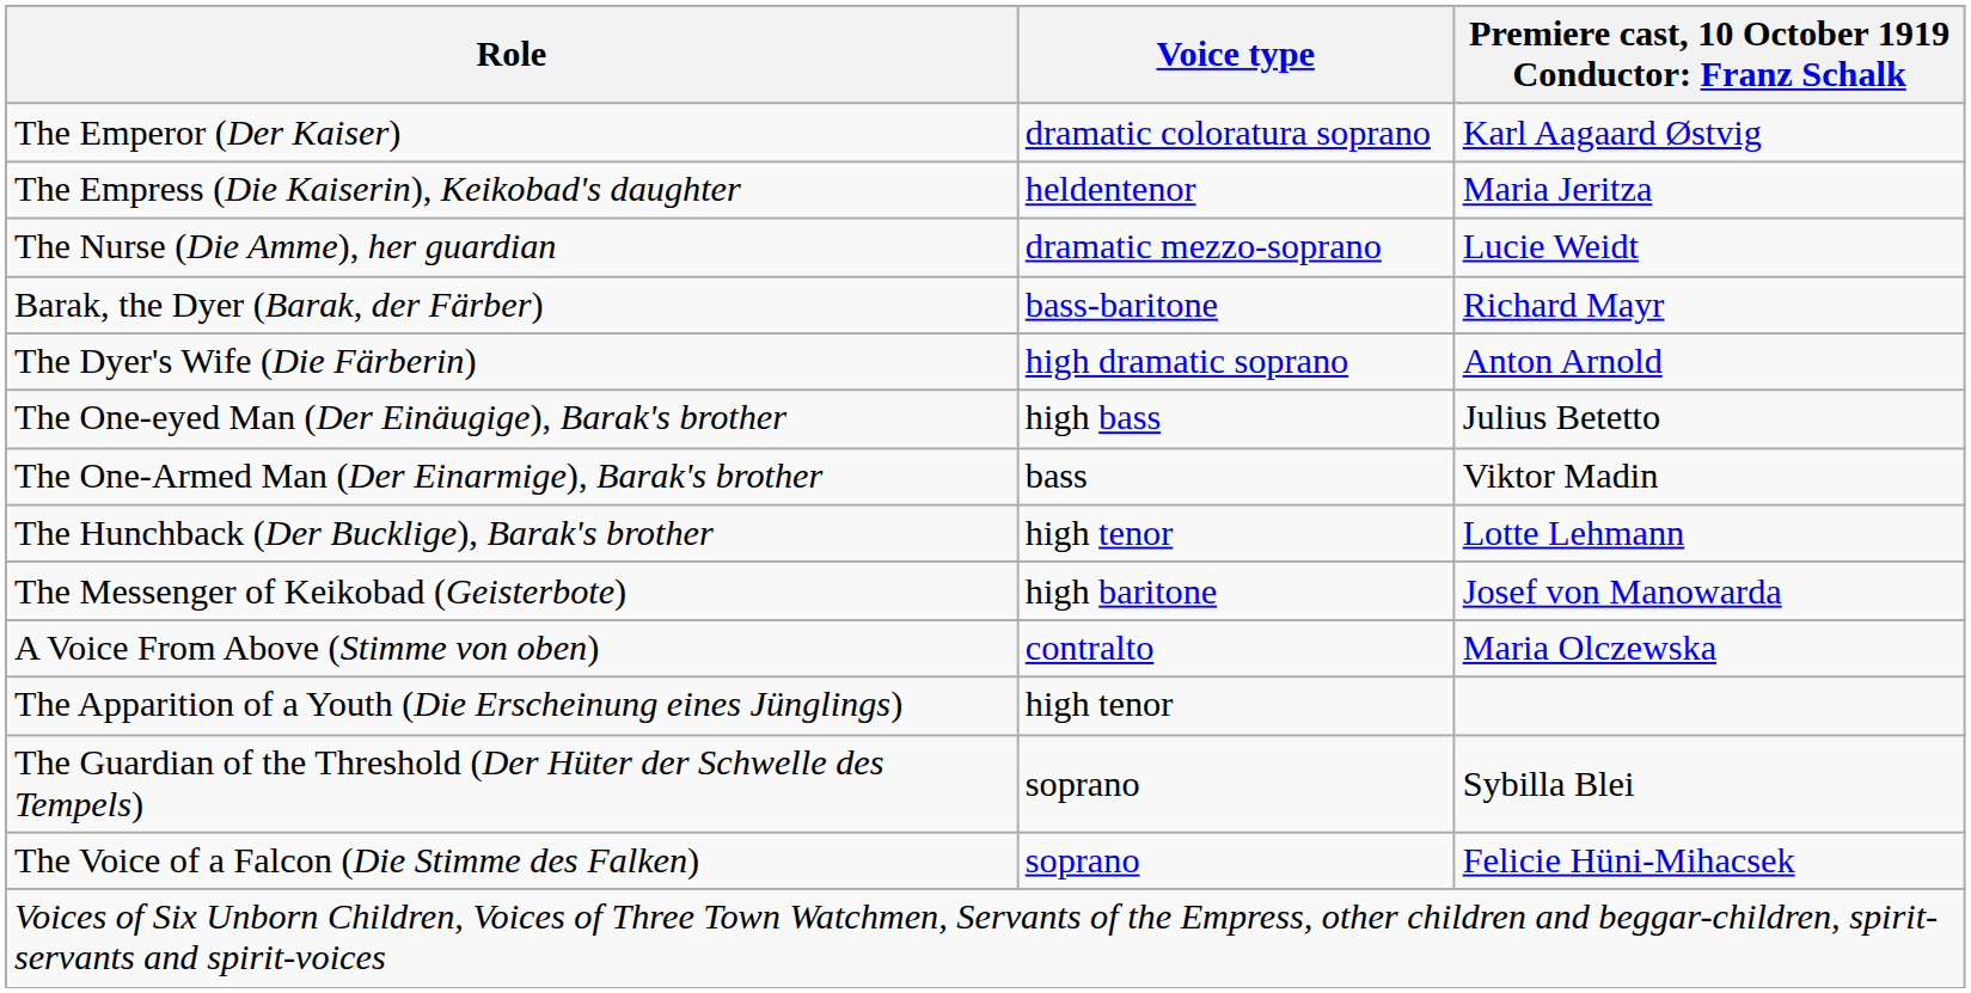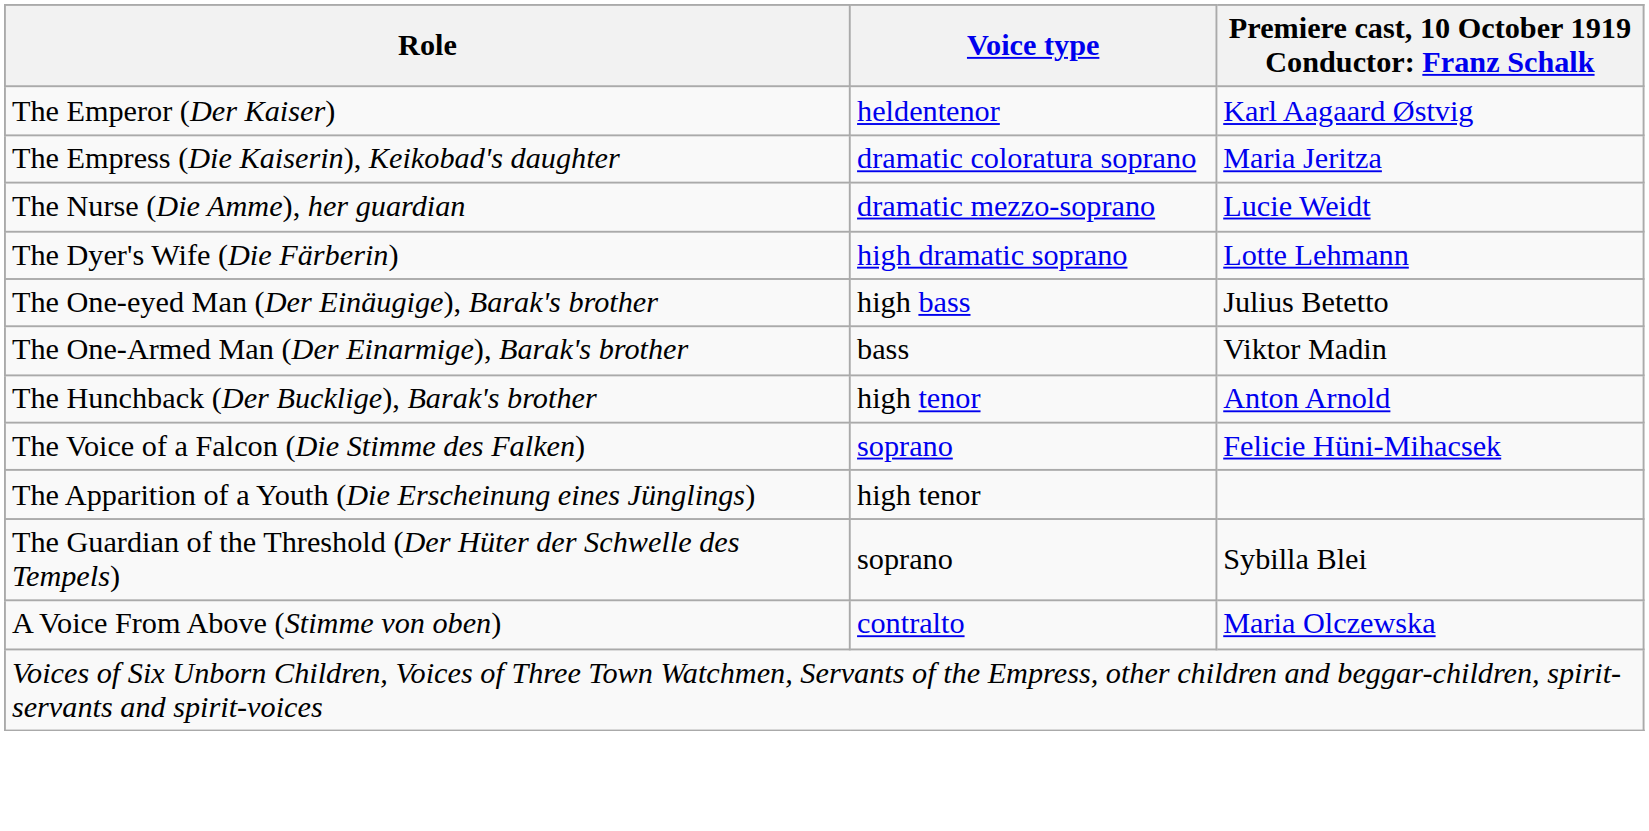 <table class="wikitable">
 <tr>
 <th>Role</th>
 <th><a href='#'>Voice type</a></th>
 <th>Premiere cast, 10 October 1919<br>Conductor: <a href='#'>Franz Schalk</a></th>
 </tr>
 <tr>
 <td>The Emperor (<em>Der Kaiser</em>)</td>
-<td><a href='#'>dramatic coloratura soprano</a></td>
+<td><a href='#'>heldentenor</a></td>
 <td><a href='#'>Karl Aagaard Østvig</a></td>
 </tr>
 <tr>
 <td>The Empress (<em>Die Kaiserin</em>), <em>Keikobad's daughter</em></td>
-<td><a href='#'>heldentenor</a></td>
+<td><a href='#'>dramatic coloratura soprano</a></td>
 <td><a href='#'>Maria Jeritza</a></td>
 </tr>
 <tr>
 <td>The Nurse (<em>Die Amme</em>), <em>her guardian</em></td>
 <td><a href='#'>dramatic mezzo-soprano</a></td>
 <td><a href='#'>Lucie Weidt</a></td>
 </tr>
 <tr>
-<td>Barak, the Dyer (<em>Barak</em>, <em>der Färber</em>)</td>
-<td><a href='#'>bass-baritone</a></td>
-<td><a href='#'>Richard Mayr</a></td>
-</tr>
-<tr>
 <td>The Dyer's Wife (<em>Die Färberin</em>)</td>
 <td><a href='#'>high dramatic soprano</a></td>
-<td><a href='#'>Anton Arnold</a></td>
+<td><a href='#'>Lotte Lehmann</a></td>
 </tr>
 <tr>
 <td>The One-eyed Man (<em>Der Einäugige</em>), <em>Barak's brother</em></td>
 <td>high <a href='#'>bass</a></td>
 <td>Julius Betetto</td>
 </tr>
 <tr>
 <td>The One-Armed Man (<em>Der Einarmige</em>), <em>Barak's brother</em></td>
 <td>bass</td>
 <td>Viktor Madin</td>
 </tr>
 <tr>
 <td>The Hunchback (<em>Der Bucklige</em>), <em>Barak's brother</em></td>
 <td>high <a href='#'>tenor</a></td>
-<td><a href='#'>Lotte Lehmann</a></td>
+<td><a href='#'>Anton Arnold</a></td>
 </tr>
 <tr>
-<td>The Messenger of Keikobad (<em>Geisterbote</em>)</td>
-<td>high <a href='#'>baritone</a></td>
-<td><a href='#'>Josef von Manowarda</a></td>
-</tr>
-<tr>
-<td>A Voice From Above (<em>Stimme von oben</em>)</td>
-<td><a href='#'>contralto</a></td>
-<td><a href='#'>Maria Olczewska</a></td>
+<td>The Voice of a Falcon (<em>Die Stimme des Falken</em>)</td>
+<td><a href='#'>soprano</a></td>
+<td><a href='#'>Felicie Hüni-Mihacsek</a></td>
 </tr>
 <tr>
 <td>The Apparition of a Youth (<em>Die Erscheinung eines Jünglings</em>)</td>
 <td>high tenor</td>
 <td></td>
 </tr>
 <tr>
 <td>The Guardian of the Threshold (<em>Der Hüter der Schwelle des Tempels</em>)</td>
 <td>soprano</td>
 <td>Sybilla Blei</td>
 </tr>
 <tr>
-<td>The Voice of a Falcon (<em>Die Stimme des Falken</em>)</td>
-<td><a href='#'>soprano</a></td>
-<td><a href='#'>Felicie Hüni-Mihacsek</a></td>
+<td>A Voice From Above (<em>Stimme von oben</em>)</td>
+<td><a href='#'>contralto</a></td>
+<td><a href='#'>Maria Olczewska</a></td>
 </tr>
 <tr>
 <td colspan="3"><em>Voices of Six Unborn Children, Voices of Three Town Watchmen, Servants of the Empress, other children and beggar-children, spirit-servants and spirit-voices</em></td>
 </tr>
 <tr>
 </tr>
 </table>
